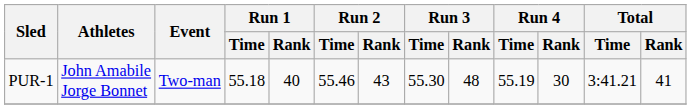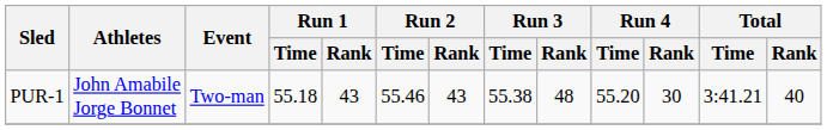 <table class="wikitable" border="1" style="font-size:90%">
 <tr>
 <th rowspan="2">Sled</th>
 <th rowspan="2">Athletes</th>
 <th rowspan="2">Event</th>
 <th colspan="2">Run 1</th>
 <th colspan="2">Run 2</th>
 <th colspan="2">Run 3</th>
 <th colspan="2">Run 4</th>
 <th colspan="2">Total</th>
 </tr>
 <tr>
 <th>Time</th>
 <th>Rank</th>
 <th>Time</th>
 <th>Rank</th>
 <th>Time</th>
 <th>Rank</th>
 <th>Time</th>
 <th>Rank</th>
 <th>Time</th>
 <th>Rank</th>
 </tr>
 <tr>
 <td align="center">PUR-1</td>
 <td><a href='#'>John Amabile</a><br><a href='#'>Jorge Bonnet</a></td>
 <td><a href='#'>Two-man</a></td>
 <td align="center">55.18</td>
-<td align="center">40</td>
+<td align="center">43</td>
 <td align="center">55.46</td>
 <td align="center">43</td>
-<td align="center">55.30</td>
+<td align="center">55.38</td>
 <td align="center">48</td>
-<td align="center">55.19</td>
+<td align="center">55.20</td>
 <td align="center">30</td>
 <td align="center">3:41.21</td>
-<td align="center">41</td>
+<td align="center">40</td>
 </tr>
 <tr>
 </tr>
 </table>
